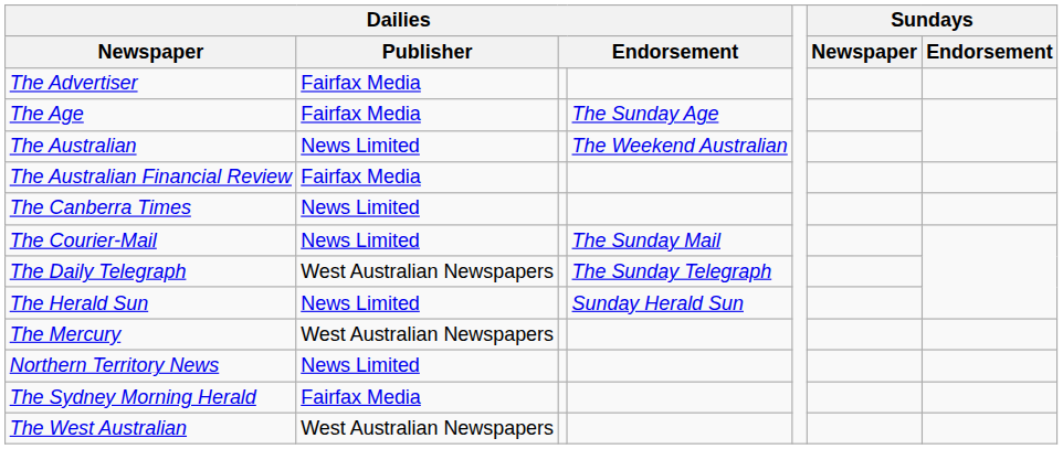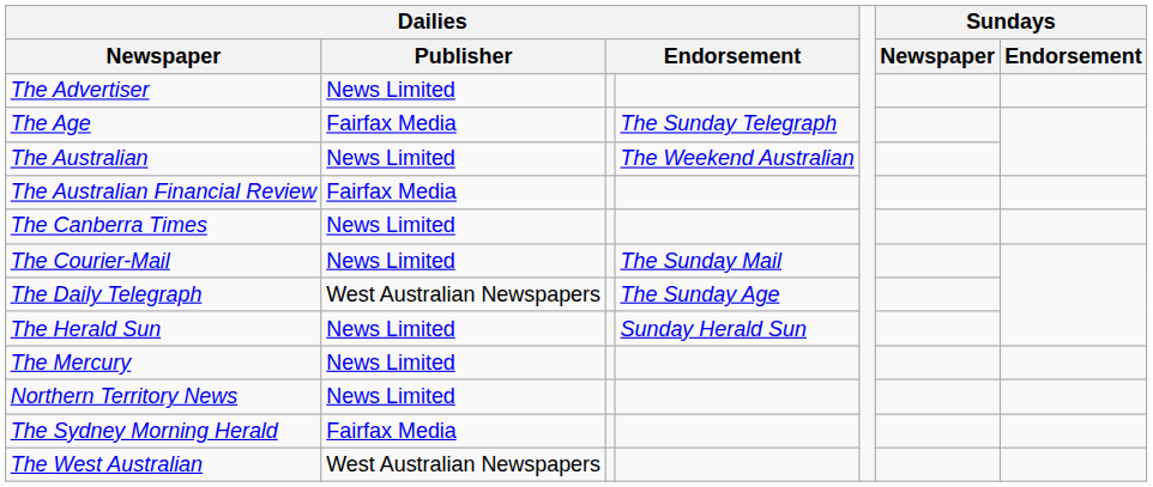 <table class="wikitable">
 <tr>
 <th colspan="4">Dailies</th>
 <td rowspan="14" style="background: none; border: none inherit;"> </td>
 <th colspan="3">Sundays</th>
 </tr>
 <tr>
 <th>Newspaper</th>
 <th>Publisher</th>
 <th colspan="2">Endorsement</th>
 <th>Newspaper</th>
 <th colspan="2">Endorsement</th>
 </tr>
 <tr>
 <td><em><a href='#'>The Advertiser</a></em></td>
-<td><a href='#'>Fairfax Media</a></td>
+<td><a href='#'>News Limited</a></td>
 <td></td>
 <td></td>
 <td></td>
 <td></td>
 </tr>
 <tr>
 <td><em><a href='#'>The Age</a></em></td>
 <td><a href='#'>Fairfax Media</a></td>
 <td></td>
-<td><em><a href='#'>The Sunday Age</a></em></td>
+<td><em><a href='#'>The Sunday Telegraph</a></em></td>
 <td></td>
 </tr>
 <tr>
 <td><em><a href='#'>The Australian</a></em></td>
 <td><a href='#'>News Limited</a></td>
 <td></td>
 <td><em><a href='#'>The Weekend Australian</a></em></td>
 <td></td>
 </tr>
 <tr>
 <td><em><a href='#'>The Australian Financial Review</a></em></td>
 <td><a href='#'>Fairfax Media</a></td>
 <td></td>
 <td></td>
 <td></td>
 <td></td>
 </tr>
 <tr>
 <td><em><a href='#'>The Canberra Times</a></em></td>
 <td><a href='#'>News Limited</a></td>
 <td></td>
 <td></td>
 <td></td>
 <td></td>
 </tr>
 <tr>
 <td><em><a href='#'>The Courier-Mail</a></em></td>
 <td><a href='#'>News Limited</a></td>
 <td></td>
 <td><em><a href='#'>The Sunday Mail</a></em></td>
 <td></td>
 </tr>
 <tr>
 <td><em><a href='#'>The Daily Telegraph</a></em></td>
 <td>West Australian Newspapers</td>
 <td></td>
-<td><em><a href='#'>The Sunday Telegraph</a></em></td>
+<td><em><a href='#'>The Sunday Age</a></em></td>
 <td></td>
 </tr>
 <tr>
 <td><em><a href='#'>The Herald Sun</a></em></td>
 <td><a href='#'>News Limited</a></td>
 <td></td>
 <td><em><a href='#'>Sunday Herald Sun</a></em></td>
 <td></td>
 </tr>
 <tr>
 <td><em><a href='#'>The Mercury</a></em></td>
-<td>West Australian Newspapers</td>
+<td><a href='#'>News Limited</a></td>
 <td></td>
 <td></td>
 <td></td>
 <td></td>
 </tr>
 <tr>
 <td><em><a href='#'>Northern Territory News</a></em></td>
 <td><a href='#'>News Limited</a></td>
 <td></td>
 <td></td>
 <td></td>
 <td></td>
 </tr>
 <tr>
 <td><em><a href='#'>The Sydney Morning Herald</a></em></td>
 <td><a href='#'>Fairfax Media</a></td>
 <td></td>
 <td></td>
 <td></td>
 <td></td>
 </tr>
 <tr>
 <td><em><a href='#'>The West Australian</a></em></td>
 <td>West Australian Newspapers</td>
 <td></td>
 <td></td>
 <td></td>
 <td></td>
 </tr>
 </table>
